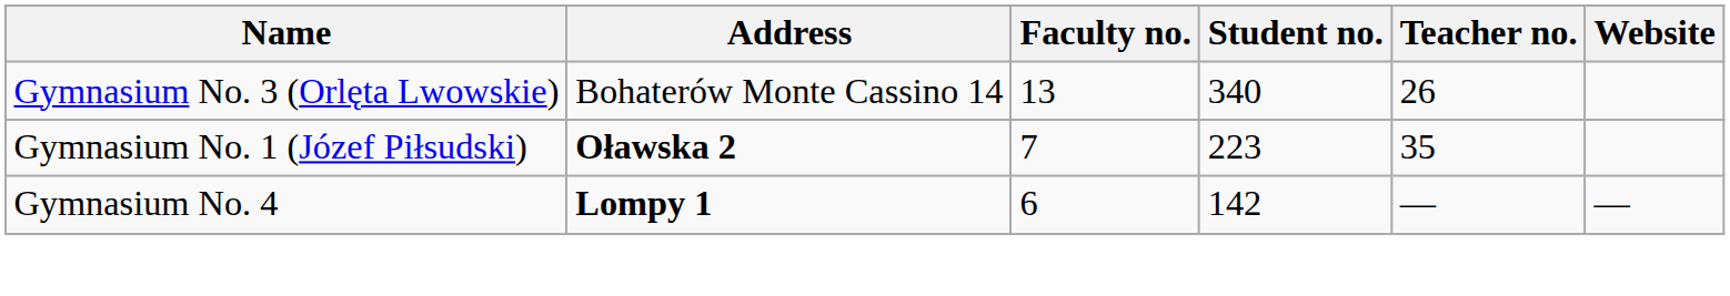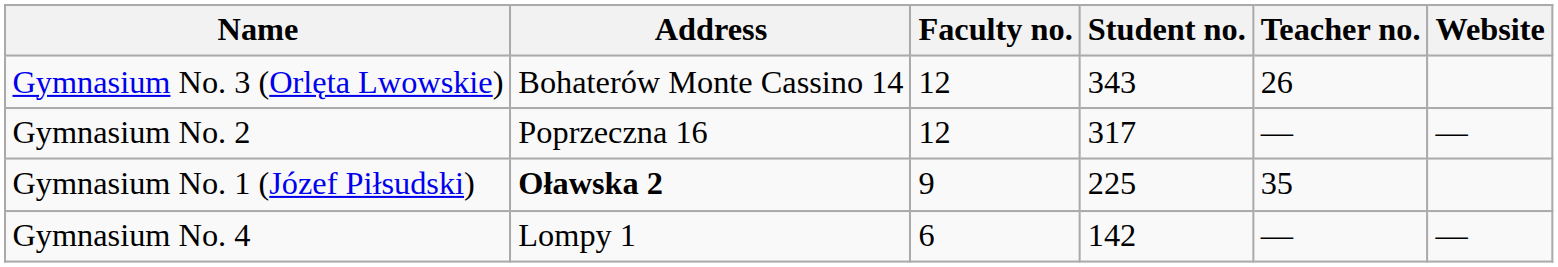 <table class=wikitable>
 <tr>
 <th>Name</th>
 <th>Address</th>
 <th>Faculty no.</th>
 <th>Student no.</th>
 <th>Teacher no.</th>
 <th>Website</th>
 </tr>
 <tr>
 <td><a href='#'>Gymnasium</a> No. 3 (<a href='#'>Orlęta Lwowskie</a>)</td>
 <td>Bohaterów Monte Cassino 14</td>
-<td>13</td>
-<td>340</td>
+<td>12</td>
+<td>343</td>
 <td>26</td>
 <td></td>
 </tr>
 <tr>
+<td>Gymnasium No. 2</td>
+<td>Poprzeczna 16</td>
+<td>12</td>
+<td>317</td>
+<td>—</td>
+<td>—</td>
+</tr>
+<tr>
 <td>Gymnasium No. 1 (<a href='#'>Józef Piłsudski</a>)</td>
 <td><strong>Oławska 2</strong></td>
-<td>7</td>
-<td>223</td>
+<td>9</td>
+<td>225</td>
 <td>35</td>
 <td></td>
 </tr>
 <tr>
 <td>Gymnasium No. 4</td>
-<td><strong>Lompy 1</strong></td>
+<td>Lompy 1</td>
 <td>6</td>
 <td>142</td>
 <td>—</td>
 <td>—</td>
 </tr>
 </table>
